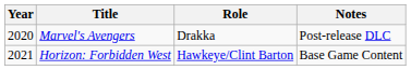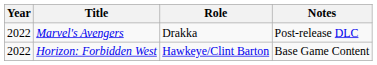 <table class="wikitable sortable">
 <tr>
 <th>Year</th>
 <th>Title</th>
 <th>Role</th>
 <th class="unsortable">Notes</th>
 </tr>
 <tr>
-<td>2020</td>
+<td>2022</td>
 <td><a href='#'><em>Marvel's Avengers</em></a></td>
 <td>Drakka</td>
 <td>Post-release <a href='#'>DLC</a></td>
 </tr>
 <tr>
-<td>2021</td>
+<td>2022</td>
 <td><a href='#'><em>Horizon: Forbidden West</em></a></td>
 <td><a href='#'>Hawkeye/Clint Barton</a></td>
 <td>Base Game Content</td>
 </tr>
 </table>
